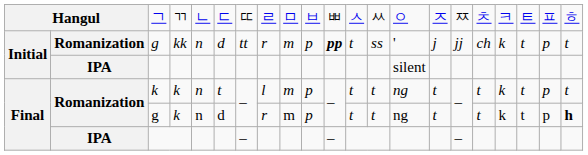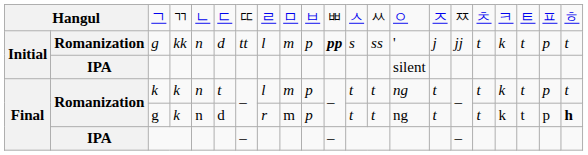 <table class="wikitable">
 <tr>
 <th colspan="2">Hangul</th>
 <td><a href='#'>ㄱ</a></td>
 <td>ㄲ</td>
 <td><a href='#'>ㄴ</a></td>
 <td><a href='#'>ㄷ</a></td>
 <td>ㄸ</td>
 <td><a href='#'>ㄹ</a></td>
 <td><a href='#'>ㅁ</a></td>
 <td><a href='#'>ㅂ</a></td>
 <td>ㅃ</td>
 <td><a href='#'>ㅅ</a></td>
 <td>ㅆ</td>
 <td><a href='#'>ㅇ</a></td>
 <td><a href='#'>ㅈ</a></td>
 <td>ㅉ</td>
 <td><a href='#'>ㅊ</a></td>
 <td><a href='#'>ㅋ</a></td>
 <td><a href='#'>ㅌ</a></td>
 <td><a href='#'>ㅍ</a></td>
 <td><a href='#'>ㅎ</a></td>
 </tr>
 <tr>
 <th rowspan="2">Initial</th>
 <th>Romanization</th>
 <td><em>g</em></td>
 <td><em>kk</em></td>
 <td><em>n</em></td>
 <td><em>d</em></td>
 <td><em>tt</em></td>
-<td><em>r</em></td>
+<td><em>l</em></td>
 <td><em>m</em></td>
 <td><em>p</em></td>
 <td><strong><em>pp</em></strong></td>
-<td><em>t</em></td>
+<td><em>s</em></td>
 <td><em>ss</em></td>
 <td>' </td>
 <td><em>j</em></td>
 <td><em>jj</em></td>
-<td><em>ch</em></td>
+<td><em>t</em></td>
 <td><em>k</em></td>
 <td><em>t</em></td>
 <td><em>p</em></td>
 <td><em>t</em></td>
 </tr>
 <tr>
 <th>IPA</th>
 <td></td>
 <td></td>
 <td></td>
 <td></td>
 <td></td>
 <td></td>
 <td></td>
 <td></td>
 <td></td>
 <td></td>
 <td></td>
 <td>silent</td>
 <td></td>
 <td></td>
 <td></td>
 <td></td>
 <td></td>
 <td></td>
 <td></td>
 </tr>
 <tr>
 <th rowspan="3">Final</th>
 <th rowspan="2">Romanization</th>
 <td><em>k</em></td>
 <td><em>k</em></td>
 <td><em>n</em></td>
 <td><em>t</em></td>
 <td rowspan="2">–</td>
 <td><em>l</em></td>
 <td><em>m</em></td>
 <td><em>p</em></td>
 <td rowspan="2">–</td>
 <td><em>t</em></td>
 <td><em>t</em></td>
 <td><em>ng</em></td>
 <td><em>t</em></td>
 <td rowspan="2">–</td>
 <td><em>t</em></td>
 <td><em>k</em></td>
 <td><em>t</em></td>
 <td><em>p</em></td>
 <td><em>t</em></td>
 </tr>
 <tr>
 <td>g</td>
 <td><em>k</em></td>
 <td>n</td>
 <td>d</td>
 <td><em>r</em></td>
 <td>m</td>
 <td><em>p</em></td>
 <td><em>t</em></td>
 <td><em>t</em></td>
 <td>ng</td>
 <td><em>t</em></td>
 <td><em>t</em></td>
 <td>k</td>
 <td>t</td>
 <td>p</td>
 <td><strong>h</strong></td>
 </tr>
 <tr>
 <th>IPA</th>
 <td colspan="2"></td>
 <td></td>
 <td></td>
 <td><em>–</em></td>
 <td></td>
 <td></td>
 <td></td>
 <td>–</td>
 <td colspan="2"></td>
 <td></td>
 <td></td>
 <td><em>–</em></td>
 <td></td>
 <td></td>
 <td></td>
 <td></td>
 <td></td>
 </tr>
 </table>
